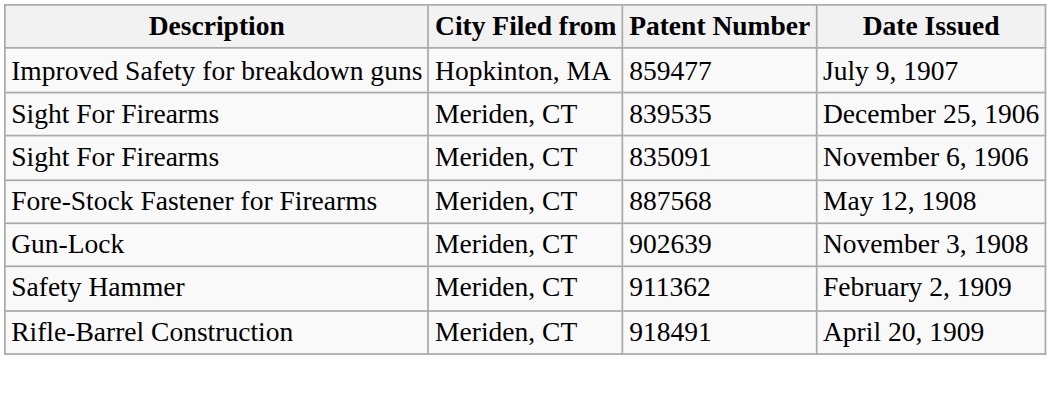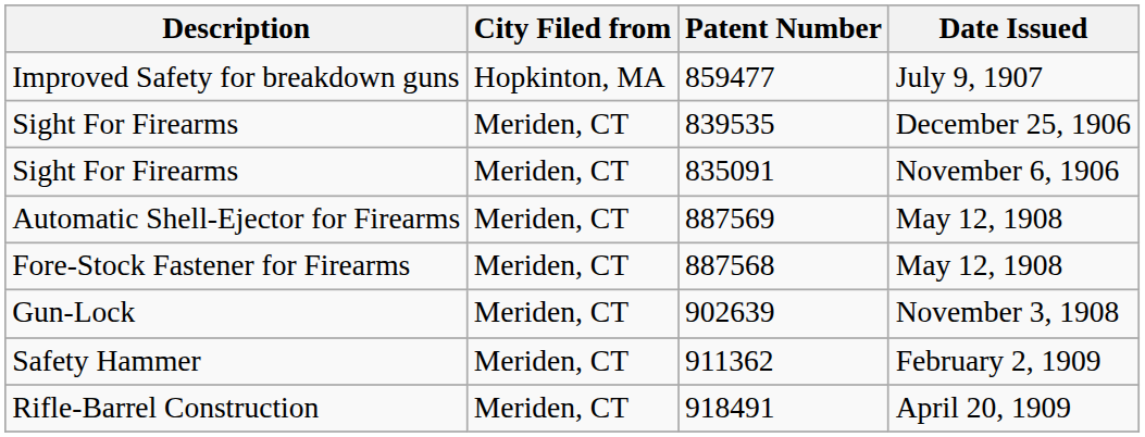 <table class="wikitable">
 <tr>
 <th rowspan="1">Description</th>
 <th rowspan="1">City Filed from</th>
 <th rowspan="1">Patent Number</th>
 <th rowspan="1">Date Issued</th>
 </tr>
 <tr>
 <td rowspan="1">Improved Safety for breakdown guns</td>
 <td>Hopkinton, MA</td>
 <td>859477</td>
 <td>July 9, 1907</td>
 </tr>
 <tr>
 <td rowspan="1">Sight For Firearms</td>
 <td>Meriden, CT</td>
 <td>839535</td>
 <td>December 25, 1906</td>
 </tr>
 <tr>
 <td rowspan="1">Sight For Firearms</td>
 <td>Meriden, CT</td>
 <td>835091</td>
 <td>November 6, 1906</td>
 </tr>
 <tr>
+<td rowspan="1">Automatic Shell-Ejector for Firearms</td>
+<td>Meriden, CT</td>
+<td>887569</td>
+<td>May 12, 1908</td>
+</tr>
+<tr>
 <td rowspan="1">Fore-Stock Fastener for Firearms</td>
 <td>Meriden, CT</td>
 <td>887568</td>
 <td>May 12, 1908</td>
 </tr>
 <tr>
 <td rowspan="1">Gun-Lock</td>
 <td>Meriden, CT</td>
 <td>902639</td>
 <td>November 3, 1908</td>
 </tr>
 <tr>
 <td rowspan="1">Safety Hammer</td>
 <td>Meriden, CT</td>
 <td>911362</td>
 <td>February 2, 1909</td>
 </tr>
 <tr>
 <td rowspan="1">Rifle-Barrel Construction</td>
 <td>Meriden, CT</td>
 <td>918491</td>
 <td>April 20, 1909</td>
 </tr>
 </table>
